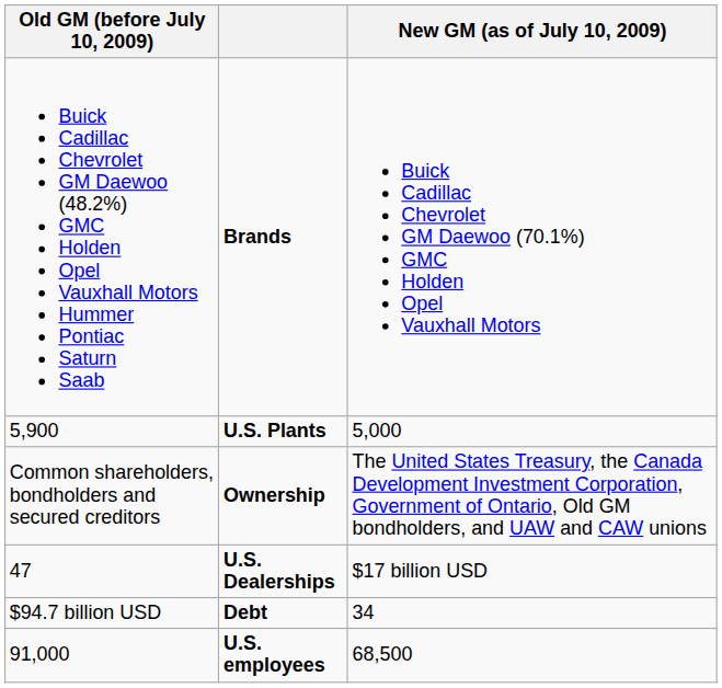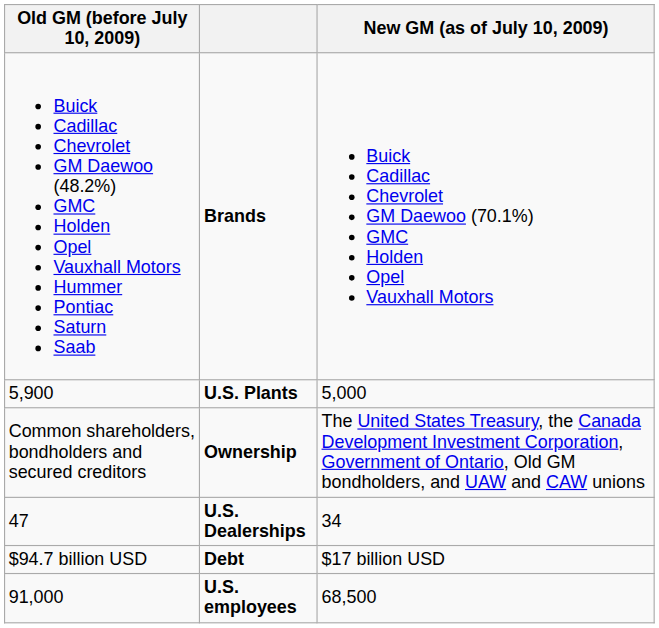 <table class="wikitable floatright" width="46%">
 <tr>
 <th>Old GM (before July 10, 2009)</th>
 <th></th>
 <th>New GM (as of July 10, 2009)</th>
 </tr>
 <tr>
 <td><br><ul><li><a href='#'>Buick</a></li><li><a href='#'>Cadillac</a></li><li><a href='#'>Chevrolet</a></li><li><a href='#'>GM Daewoo</a> (48.2%)</li><li><a href='#'>GMC</a></li><li><a href='#'>Holden</a></li><li><a href='#'>Opel</a></li><li><a href='#'>Vauxhall Motors</a></li><li><a href='#'>Hummer</a></li><li><a href='#'>Pontiac</a></li><li><a href='#'>Saturn</a></li><li><a href='#'>Saab</a></li></ul></td>
 <td><strong>Brands</strong></td>
 <td><br><ul><li><a href='#'>Buick</a></li><li><a href='#'>Cadillac</a></li><li><a href='#'>Chevrolet</a></li><li><a href='#'>GM Daewoo</a> (70.1%)</li><li><a href='#'>GMC</a></li><li><a href='#'>Holden</a></li><li><a href='#'>Opel</a></li><li><a href='#'>Vauxhall Motors</a></li></ul></td>
 </tr>
 <tr>
 <td>5,900</td>
 <td><strong>U.S. Plants</strong></td>
 <td>5,000</td>
 </tr>
 <tr>
 <td>Common shareholders, bondholders and secured creditors</td>
 <td><strong>Ownership</strong></td>
 <td>The <a href='#'>United States Treasury</a>, the <a href='#'>Canada Development Investment Corporation</a>, <a href='#'>Government of Ontario</a>, Old GM bondholders, and <a href='#'>UAW</a> and <a href='#'>CAW</a> unions</td>
 </tr>
 <tr>
 <td>47</td>
 <td><strong>U.S. Dealerships</strong></td>
-<td>$17 billion USD</td>
+<td>34</td>
 </tr>
 <tr>
 <td>$94.7 billion USD</td>
 <td><strong>Debt</strong></td>
-<td>34</td>
+<td>$17 billion USD</td>
 </tr>
 <tr>
 <td>91,000</td>
 <td><strong>U.S. employees</strong></td>
 <td>68,500</td>
 </tr>
 </table>
